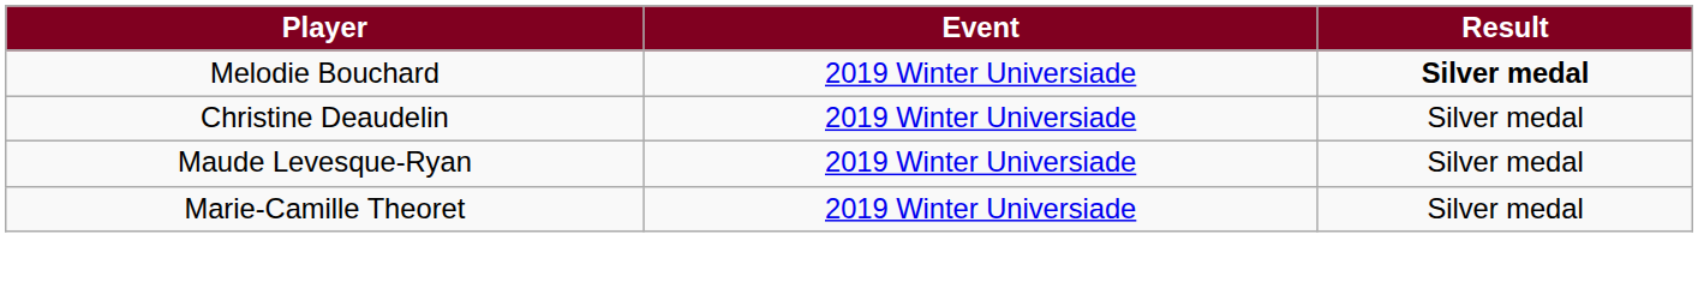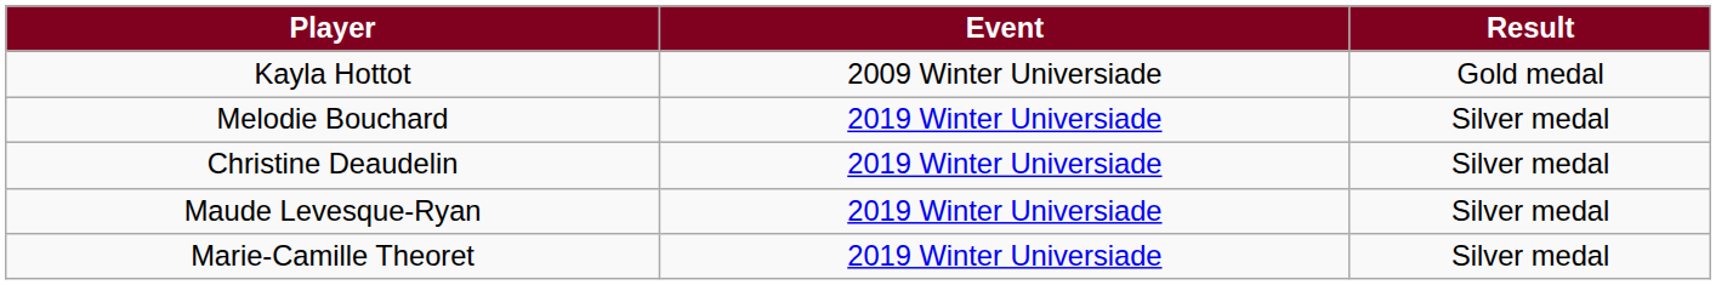 <table class="wikitable" width="60%">
 <tr align="center"  style=" background:#800020;color:#ffffff;">
 <td><strong>Player</strong></td>
 <td><strong>Event</strong></td>
 <td><strong>Result</strong></td>
 </tr>
 <tr align="center" bgcolor="">
+<td>Kayla Hottot</td>
+<td>2009 Winter Universiade</td>
+<td>Gold medal</td>
+</tr>
+<tr align="center" bgcolor="">
 <td>Melodie Bouchard</td>
 <td><a href='#'>2019 Winter Universiade</a></td>
-<td><strong>Silver medal</strong></td>
+<td>Silver medal</td>
 </tr>
 <tr align="center" bgcolor="">
 <td>Christine Deaudelin</td>
 <td><a href='#'>2019 Winter Universiade</a></td>
 <td>Silver medal</td>
 </tr>
 <tr align="center" bgcolor="">
 <td>Maude Levesque-Ryan</td>
 <td><a href='#'>2019 Winter Universiade</a></td>
 <td>Silver medal</td>
 </tr>
 <tr align="center" bgcolor="">
 <td>Marie-Camille Theoret</td>
 <td><a href='#'>2019 Winter Universiade</a></td>
 <td>Silver medal</td>
 </tr>
 </table>
